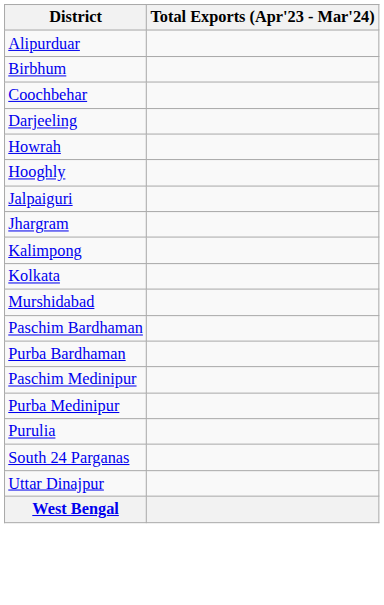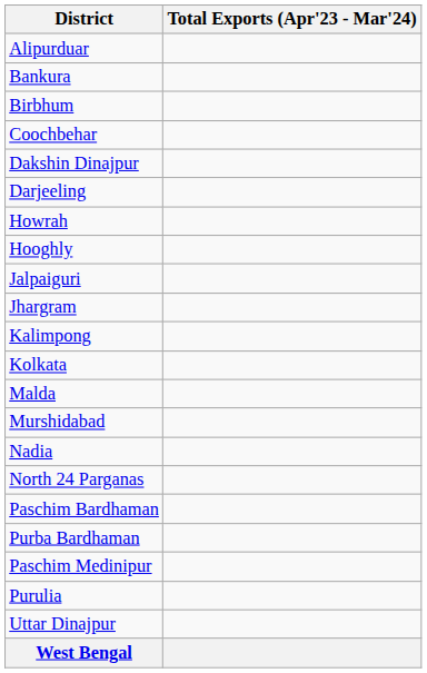 <table class="wikitable sortable">
 <tr>
 <th>District</th>
 <th>Total Exports (Apr'23 - Mar'24)</th>
 </tr>
 <tr>
 <td><a href='#'>Alipurduar</a></td>
 <td></td>
 </tr>
 <tr>
+<td><a href='#'>Bankura</a></td>
+<td></td>
+</tr>
+<tr>
 <td><a href='#'>Birbhum</a></td>
 <td></td>
 </tr>
 <tr>
 <td><a href='#'>Coochbehar</a></td>
+<td></td>
+</tr>
+<tr>
+<td><a href='#'>Dakshin Dinajpur</a></td>
 <td></td>
 </tr>
 <tr>
 <td><a href='#'>Darjeeling</a></td>
 <td></td>
 </tr>
 <tr>
 <td><a href='#'>Howrah</a></td>
 <td></td>
 </tr>
 <tr>
 <td><a href='#'>Hooghly</a></td>
 <td></td>
 </tr>
 <tr>
 <td><a href='#'>Jalpaiguri</a></td>
 <td></td>
 </tr>
 <tr>
 <td><a href='#'>Jhargram</a></td>
 <td></td>
 </tr>
 <tr>
 <td><a href='#'>Kalimpong</a></td>
 <td></td>
 </tr>
 <tr>
 <td><a href='#'>Kolkata</a></td>
 <td></td>
 </tr>
 <tr>
+<td><a href='#'>Malda</a></td>
+<td></td>
+</tr>
+<tr>
 <td><a href='#'>Murshidabad</a></td>
+<td></td>
+</tr>
+<tr>
+<td><a href='#'>Nadia</a></td>
+<td></td>
+</tr>
+<tr>
+<td><a href='#'>North 24 Parganas</a></td>
 <td></td>
 </tr>
 <tr>
 <td><a href='#'>Paschim Bardhaman</a></td>
 <td></td>
 </tr>
 <tr>
 <td><a href='#'>Purba Bardhaman</a></td>
 <td></td>
 </tr>
 <tr>
 <td><a href='#'>Paschim Medinipur</a></td>
 <td></td>
 </tr>
 <tr>
-<td><a href='#'>Purba Medinipur</a></td>
-<td></td>
-</tr>
-<tr>
 <td><a href='#'>Purulia</a></td>
-<td></td>
-</tr>
-<tr>
-<td><a href='#'>South 24 Parganas</a></td>
 <td></td>
 </tr>
 <tr>
 <td><a href='#'>Uttar Dinajpur</a></td>
 <td></td>
 </tr>
 <tr>
 <th><a href='#'>West Bengal</a></th>
 <th></th>
 </tr>
 </table>
